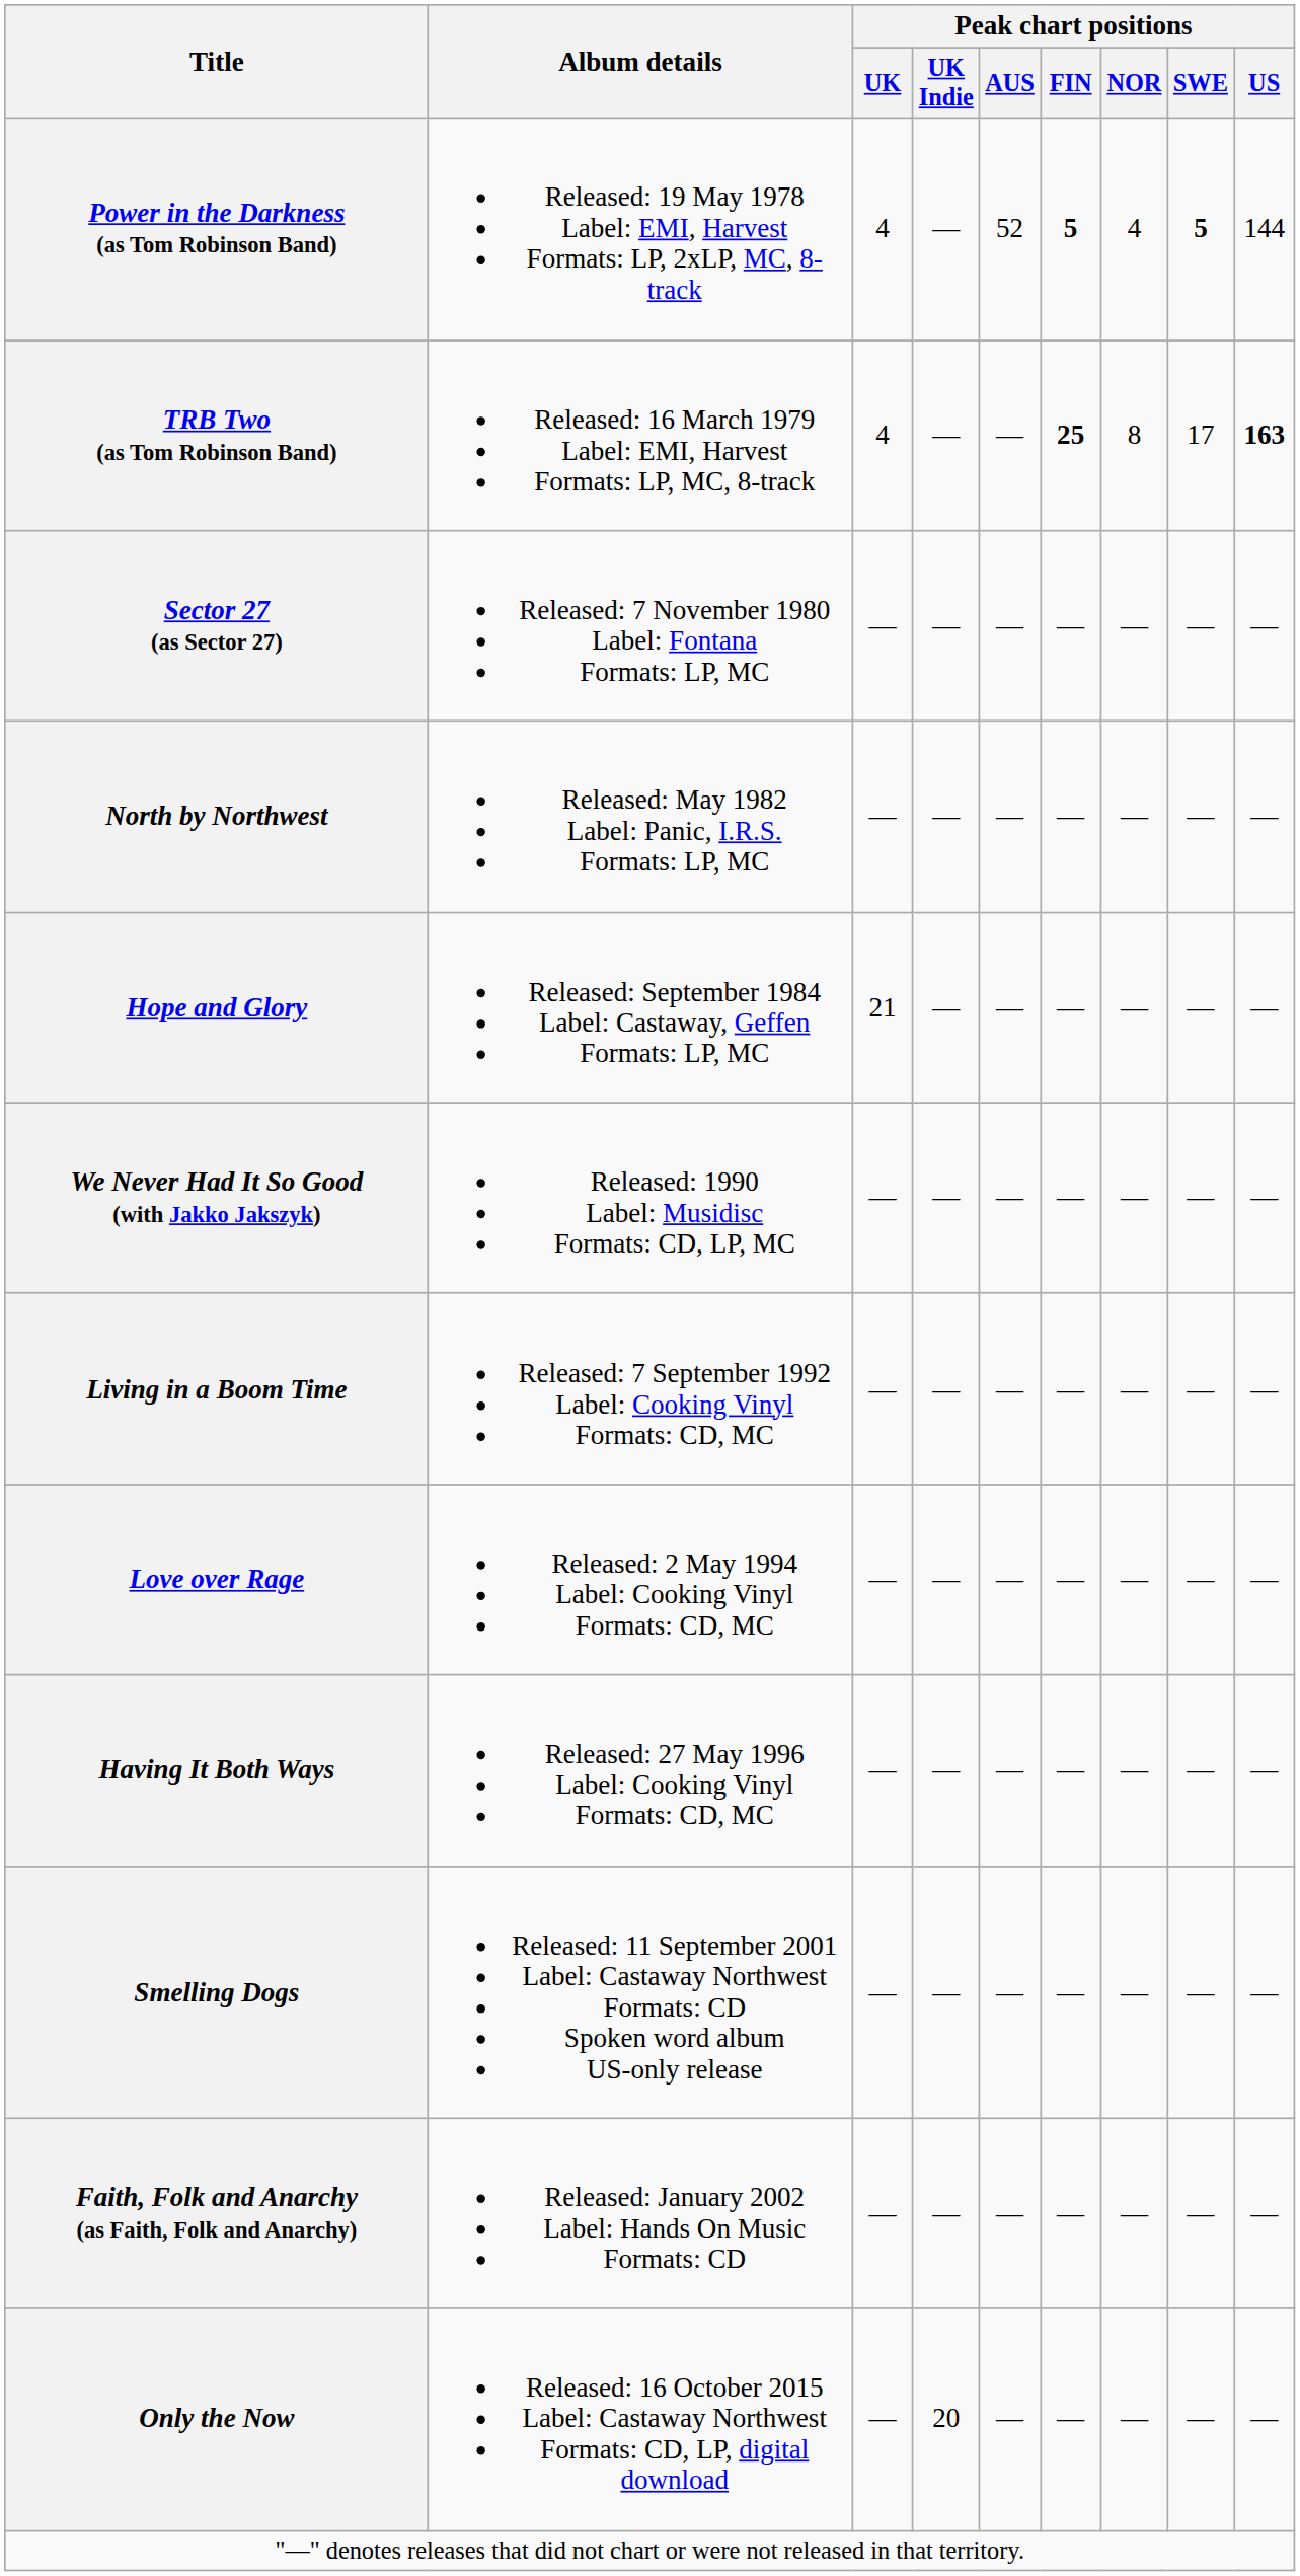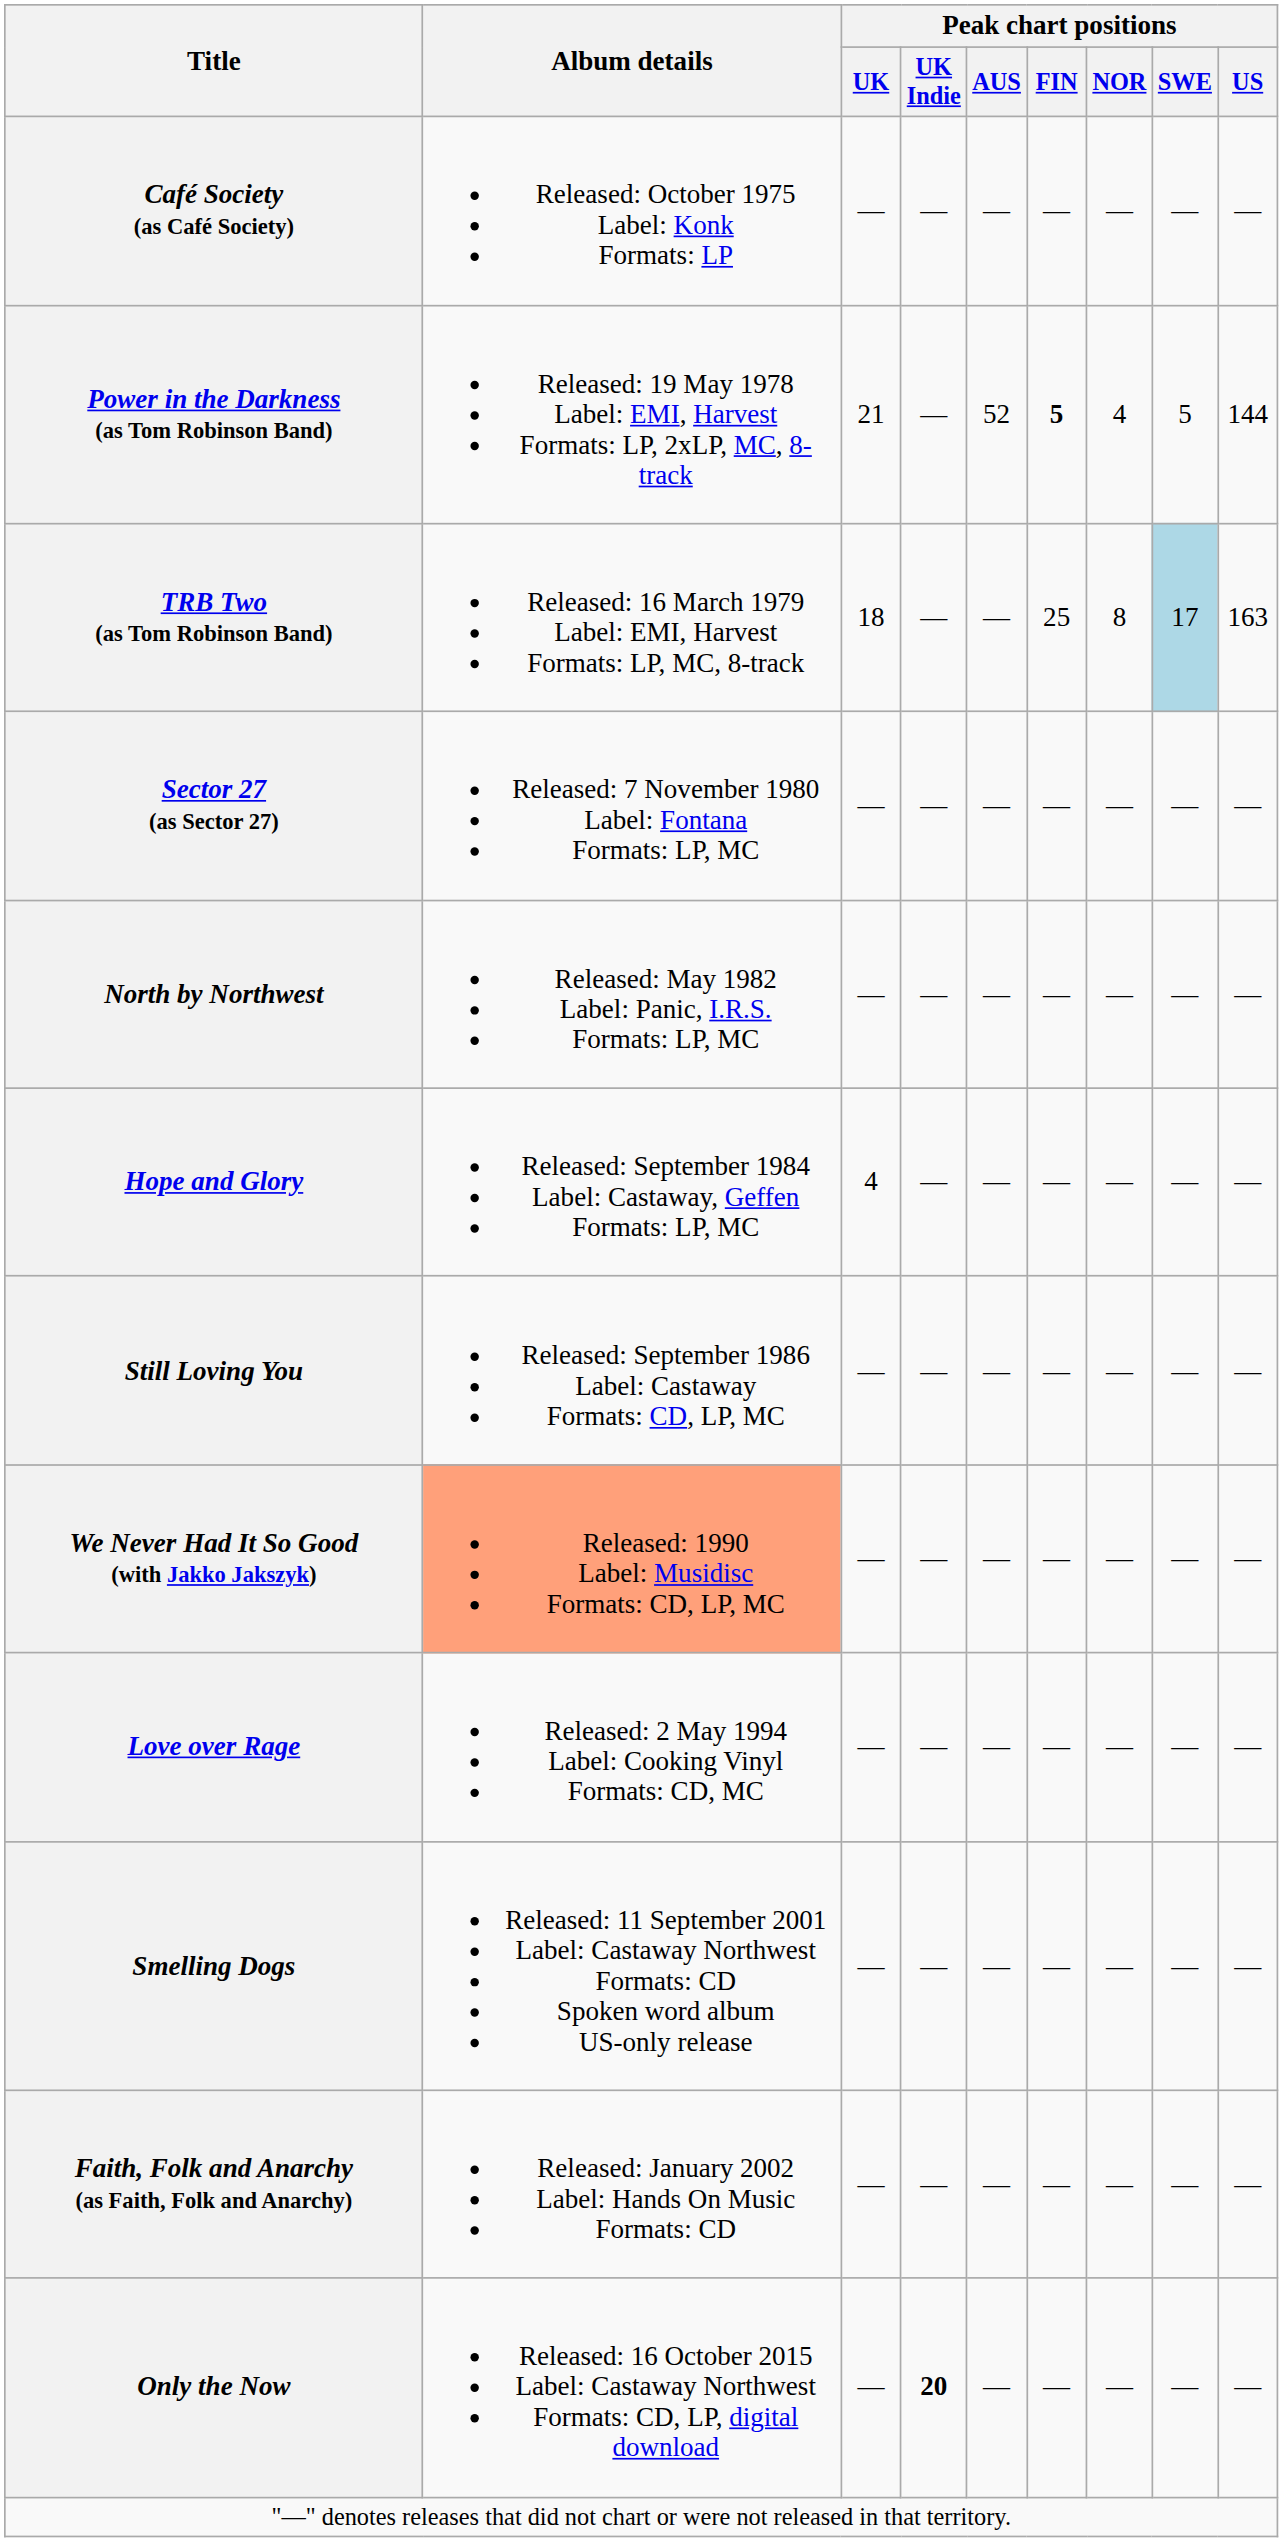 <table class="wikitable plainrowheaders" style="text-align:center;">
 <tr>
 <th rowspan="2" scope="col" style="width:15em;">Title</th>
 <th rowspan="2" scope="col" style="width:15em;">Album details</th>
 <th colspan="7">Peak chart positions</th>
 </tr>
 <tr>
 <th scope="col" style="width:2em;font-size:90%;"><a href='#'>UK</a><br></th>
 <th scope="col" style="width:2em;font-size:90%;"><a href='#'>UK Indie</a><br></th>
 <th scope="col" style="width:2em;font-size:90%;"><a href='#'>AUS</a><br></th>
 <th scope="col" style="width:2em;font-size:90%;"><a href='#'>FIN</a><br></th>
 <th scope="col" style="width:2em;font-size:90%;"><a href='#'>NOR</a><br></th>
 <th scope="col" style="width:2em;font-size:90%;"><a href='#'>SWE</a><br></th>
 <th scope="col" style="width:2em;font-size:90%;"><a href='#'>US</a><br></th>
 </tr>
 <tr>
+<th scope="row"><em>Café Society</em><br><small>(as Café Society)</small></th>
+<td><br><ul><li>Released: October 1975</li><li>Label: <a href='#'>Konk</a></li><li>Formats: <a href='#'>LP</a></li></ul></td>
+<td>—</td>
+<td>—</td>
+<td>—</td>
+<td>—</td>
+<td>—</td>
+<td>—</td>
+<td>—</td>
+</tr>
+<tr>
 <th scope="row"><em><a href='#'>Power in the Darkness</a></em><br><small>(as Tom Robinson Band)</small></th>
 <td><br><ul><li>Released: 19 May 1978</li><li>Label: <a href='#'>EMI</a>, <a href='#'>Harvest</a></li><li>Formats: LP, 2xLP, <a href='#'>MC</a>, <a href='#'>8-track</a></li></ul></td>
-<td>4</td>
+<td>21</td>
 <td>—</td>
 <td>52</td>
 <td><strong>5</strong></td>
 <td>4</td>
-<td><strong>5</strong></td>
+<td>5</td>
 <td>144</td>
 </tr>
 <tr>
 <th scope="row"><em><a href='#'>TRB Two</a></em><br><small>(as Tom Robinson Band)</small></th>
 <td><br><ul><li>Released: 16 March 1979</li><li>Label: EMI, Harvest</li><li>Formats: LP, MC, 8-track</li></ul></td>
-<td>4</td>
+<td>18</td>
 <td>—</td>
 <td>—</td>
-<td><strong>25</strong></td>
+<td>25</td>
 <td>8</td>
-<td>17</td>
-<td><strong>163</strong></td>
+<td style="background: lightblue;">17</td>
+<td>163</td>
 </tr>
 <tr>
 <th scope="row"><em><a href='#'>Sector 27</a></em><br><small>(as Sector 27)</small></th>
 <td><br><ul><li>Released: 7 November 1980</li><li>Label: <a href='#'>Fontana</a></li><li>Formats: LP, MC</li></ul></td>
 <td>—</td>
 <td>—</td>
 <td>—</td>
 <td>—</td>
 <td>—</td>
 <td>—</td>
 <td>—</td>
 </tr>
 <tr>
 <th scope="row"><em>North by Northwest</em></th>
 <td><br><ul><li>Released: May 1982</li><li>Label: Panic, <a href='#'>I.R.S.</a></li><li>Formats: LP, MC</li></ul></td>
 <td>—</td>
 <td>—</td>
 <td>—</td>
 <td>—</td>
 <td>—</td>
 <td>—</td>
 <td>—</td>
 </tr>
 <tr>
 <th scope="row"><em><a href='#'>Hope and Glory</a></em></th>
 <td><br><ul><li>Released: September 1984</li><li>Label: Castaway, <a href='#'>Geffen</a></li><li>Formats: LP, MC</li></ul></td>
-<td>21</td>
+<td>4</td>
+<td>—</td>
+<td>—</td>
+<td>—</td>
+<td>—</td>
+<td>—</td>
+<td>—</td>
+</tr>
+<tr>
+<th scope="row"><em>Still Loving You</em></th>
+<td><br><ul><li>Released: September 1986</li><li>Label: Castaway</li><li>Formats: <a href='#'>CD</a>, LP, MC</li></ul></td>
+<td>—</td>
 <td>—</td>
 <td>—</td>
 <td>—</td>
 <td>—</td>
 <td>—</td>
 <td>—</td>
 </tr>
 <tr>
 <th scope="row"><em>We Never Had It So Good</em><br><small>(with <a href='#'>Jakko Jakszyk</a>)</small></th>
-<td><br><ul><li>Released: 1990</li><li>Label: <a href='#'>Musidisc</a></li><li>Formats: CD, LP, MC</li></ul></td>
-<td>—</td>
-<td>—</td>
-<td>—</td>
-<td>—</td>
-<td>—</td>
-<td>—</td>
-<td>—</td>
-</tr>
-<tr>
-<th scope="row"><em>Living in a Boom Time</em></th>
-<td><br><ul><li>Released: 7 September 1992</li><li>Label: <a href='#'>Cooking Vinyl</a></li><li>Formats: CD, MC</li></ul></td>
+<td style="background: lightsalmon;"><br><ul><li>Released: 1990</li><li>Label: <a href='#'>Musidisc</a></li><li>Formats: CD, LP, MC</li></ul></td>
 <td>—</td>
 <td>—</td>
 <td>—</td>
 <td>—</td>
 <td>—</td>
 <td>—</td>
 <td>—</td>
 </tr>
 <tr>
 <th scope="row"><em><a href='#'>Love over Rage</a></em></th>
 <td><br><ul><li>Released: 2 May 1994</li><li>Label: Cooking Vinyl</li><li>Formats: CD, MC</li></ul></td>
-<td>—</td>
-<td>—</td>
-<td>—</td>
-<td>—</td>
-<td>—</td>
-<td>—</td>
-<td>—</td>
-</tr>
-<tr>
-<th scope="row"><em>Having It Both Ways</em></th>
-<td><br><ul><li>Released: 27 May 1996</li><li>Label: Cooking Vinyl</li><li>Formats: CD, MC</li></ul></td>
 <td>—</td>
 <td>—</td>
 <td>—</td>
 <td>—</td>
 <td>—</td>
 <td>—</td>
 <td>—</td>
 </tr>
 <tr>
 <th scope="row"><em>Smelling Dogs</em></th>
 <td><br><ul><li>Released: 11 September 2001</li><li>Label: Castaway Northwest</li><li>Formats: CD</li><li>Spoken word album</li><li>US-only release</li></ul></td>
 <td>—</td>
 <td>—</td>
 <td>—</td>
 <td>—</td>
 <td>—</td>
 <td>—</td>
 <td>—</td>
 </tr>
 <tr>
 <th scope="row"><em>Faith, Folk and Anarchy</em><br><small>(as Faith, Folk and Anarchy)</small></th>
 <td><br><ul><li>Released: January 2002</li><li>Label: Hands On Music</li><li>Formats: CD</li></ul></td>
 <td>—</td>
 <td>—</td>
 <td>—</td>
 <td>—</td>
 <td>—</td>
 <td>—</td>
 <td>—</td>
 </tr>
 <tr>
 <th scope="row"><em>Only the Now</em></th>
 <td><br><ul><li>Released: 16 October 2015</li><li>Label: Castaway Northwest</li><li>Formats: CD, LP, <a href='#'>digital download</a></li></ul></td>
 <td>—</td>
-<td>20</td>
+<td><strong>20</strong></td>
 <td>—</td>
 <td>—</td>
 <td>—</td>
 <td>—</td>
 <td>—</td>
 </tr>
 <tr>
 <td colspan="9" style="font-size:90%">"—" denotes releases that did not chart or were not released in that territory.</td>
 </tr>
 </table>
